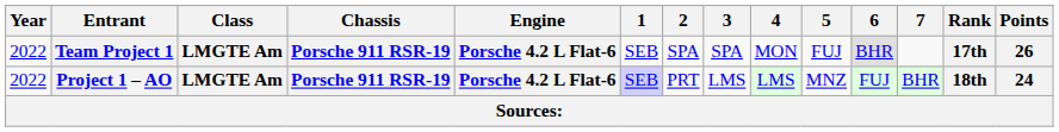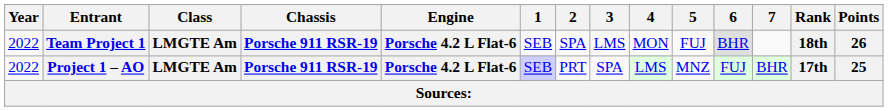 <table class="wikitable" style="text-align:center; font-size:90%">
 <tr>
 <th>Year</th>
 <th>Entrant</th>
 <th>Class</th>
 <th>Chassis</th>
 <th>Engine</th>
 <th>1</th>
 <th>2</th>
 <th>3</th>
 <th>4</th>
 <th>5</th>
 <th>6</th>
 <th>7</th>
 <th>Rank</th>
 <th>Points</th>
 </tr>
 <tr>
 <td><a href='#'>2022</a></td>
 <th><a href='#'>Team Project 1</a></th>
 <th>LMGTE Am</th>
 <th><a href='#'>Porsche 911 RSR-19</a></th>
 <th><a href='#'>Porsche</a> 4.2 L Flat-6</th>
 <td style="background:#;"><a href='#'>SEB</a></td>
 <td style="background:#;"><a href='#'>SPA</a></td>
-<td style="background:#;"><a href='#'>SPA</a><br></td>
+<td style="background:#;"><a href='#'>LMS</a></td>
 <td style="background:#;"><a href='#'>MON</a></td>
 <td style="background:#;"><a href='#'>FUJ</a></td>
 <td style="background:#DFDFDF;"><a href='#'>BHR</a><br></td>
 <td></td>
-<th>17th</th>
+<th>18th</th>
 <th>26</th>
 </tr>
 <tr>
 <td><a href='#'>2022</a></td>
 <th><a href='#'>Project 1</a> – <a href='#'>AO</a></th>
 <th>LMGTE Am</th>
 <th><a href='#'>Porsche 911 RSR-19</a></th>
 <th><a href='#'>Porsche</a> 4.2 L Flat-6</th>
 <td style="background:#CFCFFF;"><a href='#'>SEB</a><br></td>
 <td style="background:#;"><a href='#'>PRT</a></td>
-<td style="background:#;"><a href='#'>LMS</a></td>
+<td style="background:#;"><a href='#'>SPA</a><br></td>
 <td style="background:#DFFFDF;"><a href='#'>LMS</a><br></td>
 <td style="background:#;"><a href='#'>MNZ</a></td>
 <td style="background:#DFFFDF;"><a href='#'>FUJ</a><br></td>
 <td style="background:#DFFFDF;"><a href='#'>BHR</a><br></td>
-<th>18th</th>
-<th>24</th>
+<th>17th</th>
+<th>25</th>
 </tr>
 <tr>
 <th colspan="14">Sources:</th>
 </tr>
 </table>
